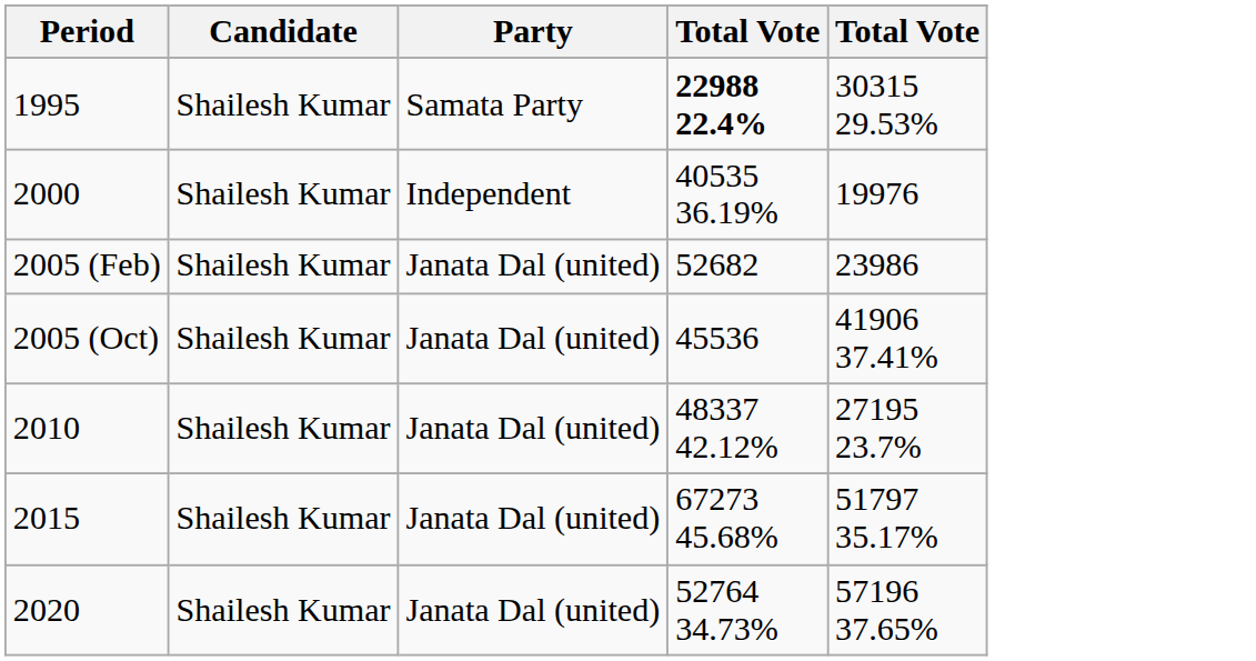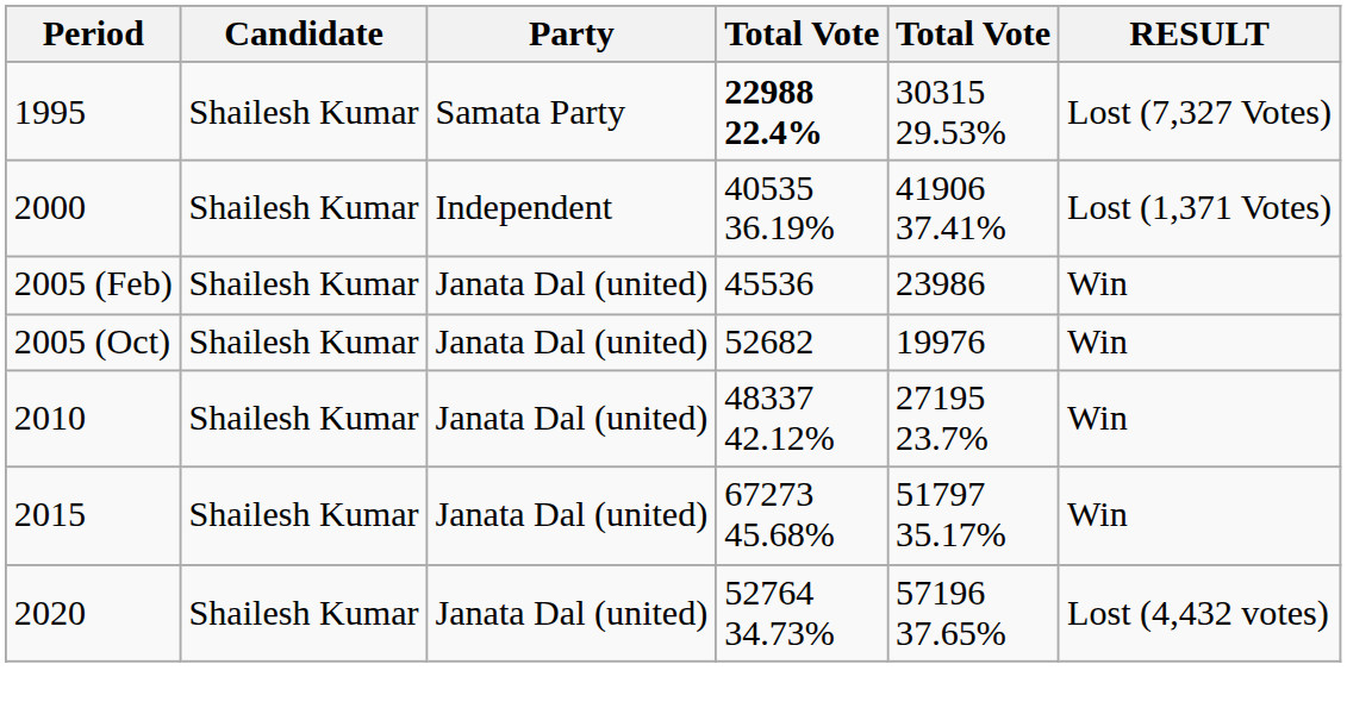 <table class="wikitable">
 <tr>
 <th>Period</th>
 <th>Candidate</th>
 <th>Party</th>
 <th>Total Vote</th>
 <th>Total Vote</th>
+<th>RESULT</th>
 </tr>
 <tr>
 <td>1995</td>
 <td>Shailesh Kumar</td>
 <td>Samata Party</td>
 <td><strong>22988<br>22.4%</strong></td>
 <td>30315<br>29.53%</td>
+<td>Lost (7,327 Votes)</td>
 </tr>
 <tr>
 <td>2000</td>
 <td>Shailesh Kumar</td>
 <td>Independent</td>
 <td>40535<br>36.19%</td>
-<td>19976</td>
+<td>41906<br>37.41%</td>
+<td>Lost (1,371 Votes)</td>
 </tr>
 <tr>
 <td>2005 (Feb)</td>
 <td>Shailesh Kumar</td>
 <td>Janata Dal (united)</td>
-<td>52682</td>
+<td>45536</td>
 <td>23986</td>
+<td>Win</td>
 </tr>
 <tr>
 <td>2005 (Oct)</td>
 <td>Shailesh Kumar</td>
 <td>Janata Dal (united)</td>
-<td>45536</td>
-<td>41906<br>37.41%</td>
+<td>52682</td>
+<td>19976</td>
+<td>Win</td>
 </tr>
 <tr>
 <td>2010</td>
 <td>Shailesh Kumar</td>
 <td>Janata Dal (united)</td>
 <td>48337<br>42.12%</td>
 <td>27195<br>23.7%</td>
+<td>Win</td>
 </tr>
 <tr>
 <td>2015</td>
 <td>Shailesh Kumar</td>
 <td>Janata Dal (united)</td>
 <td>67273<br>45.68%</td>
 <td>51797<br>35.17%</td>
+<td>Win</td>
 </tr>
 <tr>
 <td>2020</td>
 <td>Shailesh Kumar</td>
 <td>Janata Dal (united)</td>
 <td>52764<br>34.73%</td>
 <td>57196<br>37.65%</td>
+<td>Lost (4,432 votes)</td>
 </tr>
 </table>
